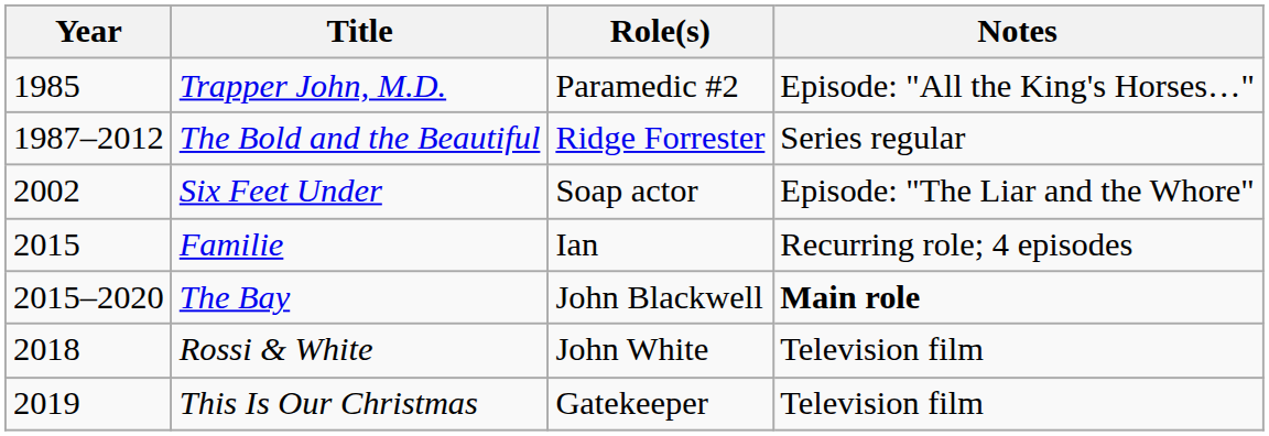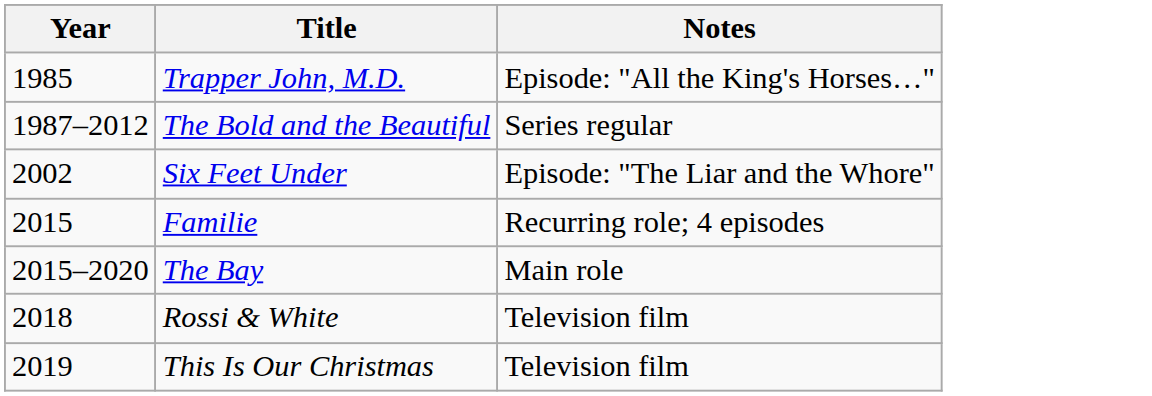 <table class="wikitable plainrowheaders sortable">
 <tr>
 <th scope="col">Year</th>
 <th scope="col">Title</th>
-<th scope="col">Role(s)</th>
 <th scope="col" class="unsortable">Notes</th>
 </tr>
 <tr>
 <td>1985</td>
 <td><em><a href='#'>Trapper John, M.D.</a></em></td>
-<td>Paramedic #2</td>
 <td>Episode: "All the King's Horses…"</td>
 </tr>
 <tr>
 <td>1987–2012</td>
 <td><em><a href='#'>The Bold and the Beautiful</a></em></td>
-<td><a href='#'>Ridge Forrester</a></td>
 <td>Series regular</td>
 </tr>
 <tr>
 <td>2002</td>
 <td><em><a href='#'>Six Feet Under</a></em></td>
-<td>Soap actor</td>
 <td>Episode: "The Liar and the Whore"</td>
 </tr>
 <tr>
 <td>2015</td>
 <td><em><a href='#'>Familie</a></em></td>
-<td>Ian</td>
 <td>Recurring role; 4 episodes</td>
 </tr>
 <tr>
 <td>2015–2020</td>
 <td><em><a href='#'>The Bay</a></em></td>
-<td>John Blackwell</td>
-<td><strong>Main role</strong></td>
+<td>Main role</td>
 </tr>
 <tr>
 <td>2018</td>
 <td><em>Rossi & White</em></td>
-<td>John White</td>
 <td>Television film</td>
 </tr>
 <tr>
 <td>2019</td>
 <td><em>This Is Our Christmas</em></td>
-<td>Gatekeeper</td>
 <td>Television film</td>
 </tr>
 </table>
